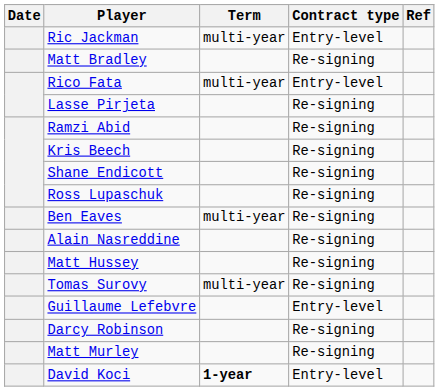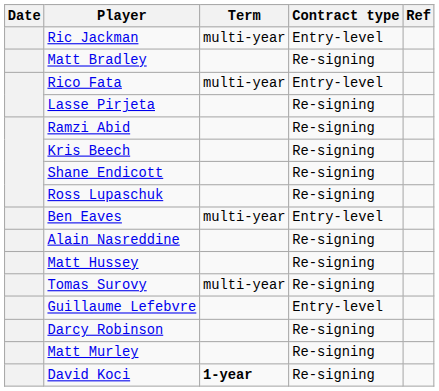 <table class="wikitable plainrowheaders">
 <tr style="background:#ddd; text-align:center;">
 <th>Date</th>
 <th>Player</th>
 <th>Term</th>
 <th>Contract type</th>
 <th>Ref</th>
 </tr>
 <tr>
 <th scope="row"></th>
 <td><a href='#'>Ric Jackman</a></td>
 <td>multi-year</td>
 <td>Entry-level</td>
 <td></td>
 </tr>
 <tr>
 <th scope="row"></th>
 <td><a href='#'>Matt Bradley</a></td>
 <td></td>
 <td>Re-signing</td>
 <td></td>
 </tr>
 <tr>
 <th scope="row" rowspan=2></th>
 <td><a href='#'>Rico Fata</a></td>
 <td>multi-year</td>
 <td>Entry-level</td>
 <td></td>
 </tr>
 <tr>
 <td><a href='#'>Lasse Pirjeta</a></td>
 <td></td>
 <td>Re-signing</td>
 <td></td>
 </tr>
 <tr>
 <th scope="row" rowspan=4></th>
 <td><a href='#'>Ramzi Abid</a></td>
 <td></td>
 <td>Re-signing</td>
 <td></td>
 </tr>
 <tr>
 <td><a href='#'>Kris Beech</a></td>
 <td></td>
 <td>Re-signing</td>
 <td></td>
 </tr>
 <tr>
 <td><a href='#'>Shane Endicott</a></td>
 <td></td>
 <td>Re-signing</td>
 <td></td>
 </tr>
 <tr>
 <td><a href='#'>Ross Lupaschuk</a></td>
 <td></td>
 <td>Re-signing</td>
 <td></td>
 </tr>
 <tr>
 <th scope="row"></th>
 <td><a href='#'>Ben Eaves</a></td>
 <td>multi-year</td>
-<td>Re-signing</td>
+<td>Entry-level</td>
 <td></td>
 </tr>
 <tr>
 <th scope="row"></th>
 <td><a href='#'>Alain Nasreddine</a></td>
 <td></td>
 <td>Re-signing</td>
 <td></td>
 </tr>
 <tr>
 <th scope="row"></th>
 <td><a href='#'>Matt Hussey</a></td>
 <td></td>
 <td>Re-signing</td>
 <td></td>
 </tr>
 <tr>
 <th scope="row"></th>
 <td><a href='#'>Tomas Surovy</a></td>
 <td>multi-year</td>
 <td>Re-signing</td>
 <td></td>
 </tr>
 <tr>
 <th scope="row"></th>
 <td><a href='#'>Guillaume Lefebvre</a></td>
 <td></td>
 <td>Entry-level</td>
 <td></td>
 </tr>
 <tr>
 <th scope="row"></th>
 <td><a href='#'>Darcy Robinson</a></td>
 <td></td>
 <td>Re-signing</td>
 <td></td>
 </tr>
 <tr>
 <th scope="row"></th>
 <td><a href='#'>Matt Murley</a></td>
 <td></td>
 <td>Re-signing</td>
 <td></td>
 </tr>
 <tr>
 <th scope="row"></th>
 <td><a href='#'>David Koci</a></td>
 <td><strong>1-year</strong></td>
-<td>Entry-level</td>
+<td>Re-signing</td>
 <td></td>
 </tr>
 </table>
